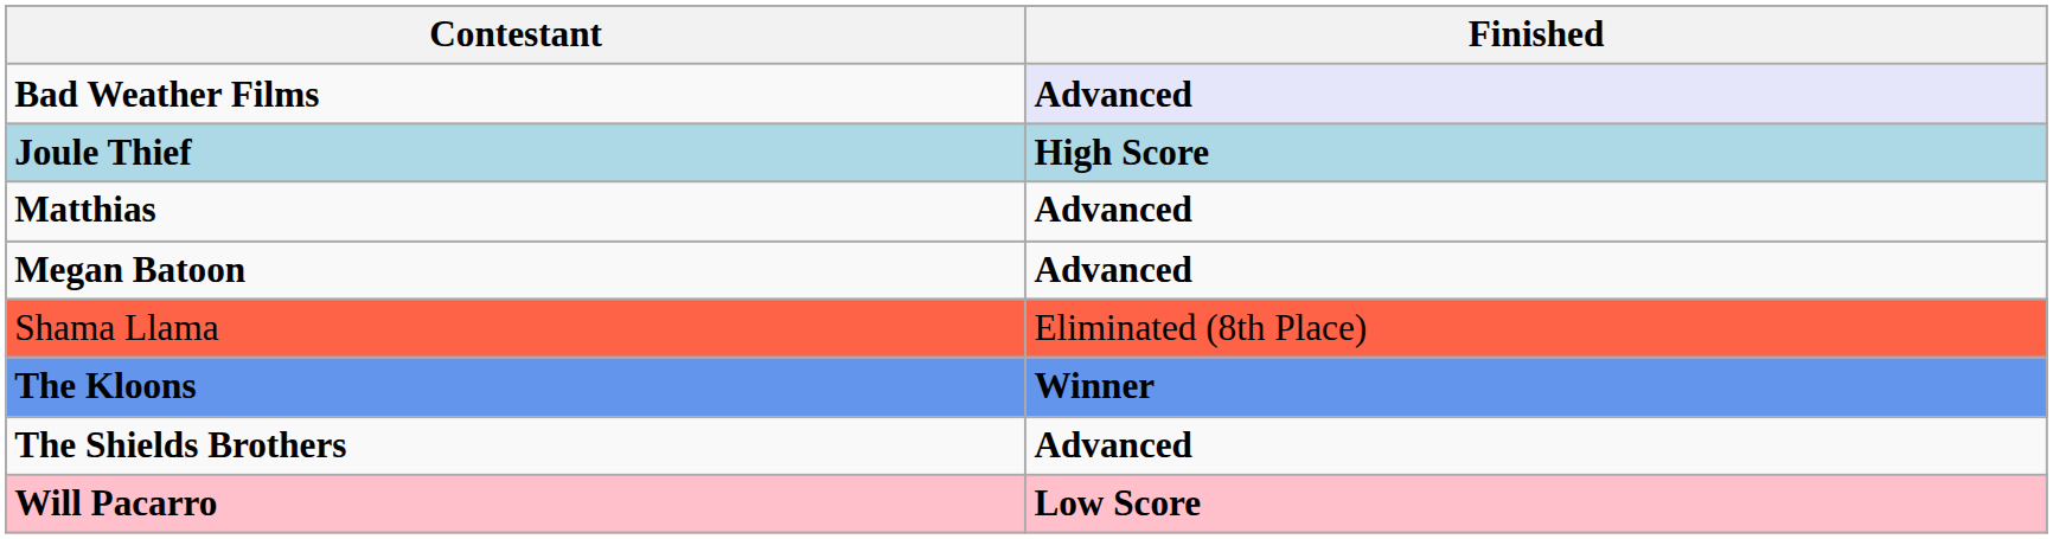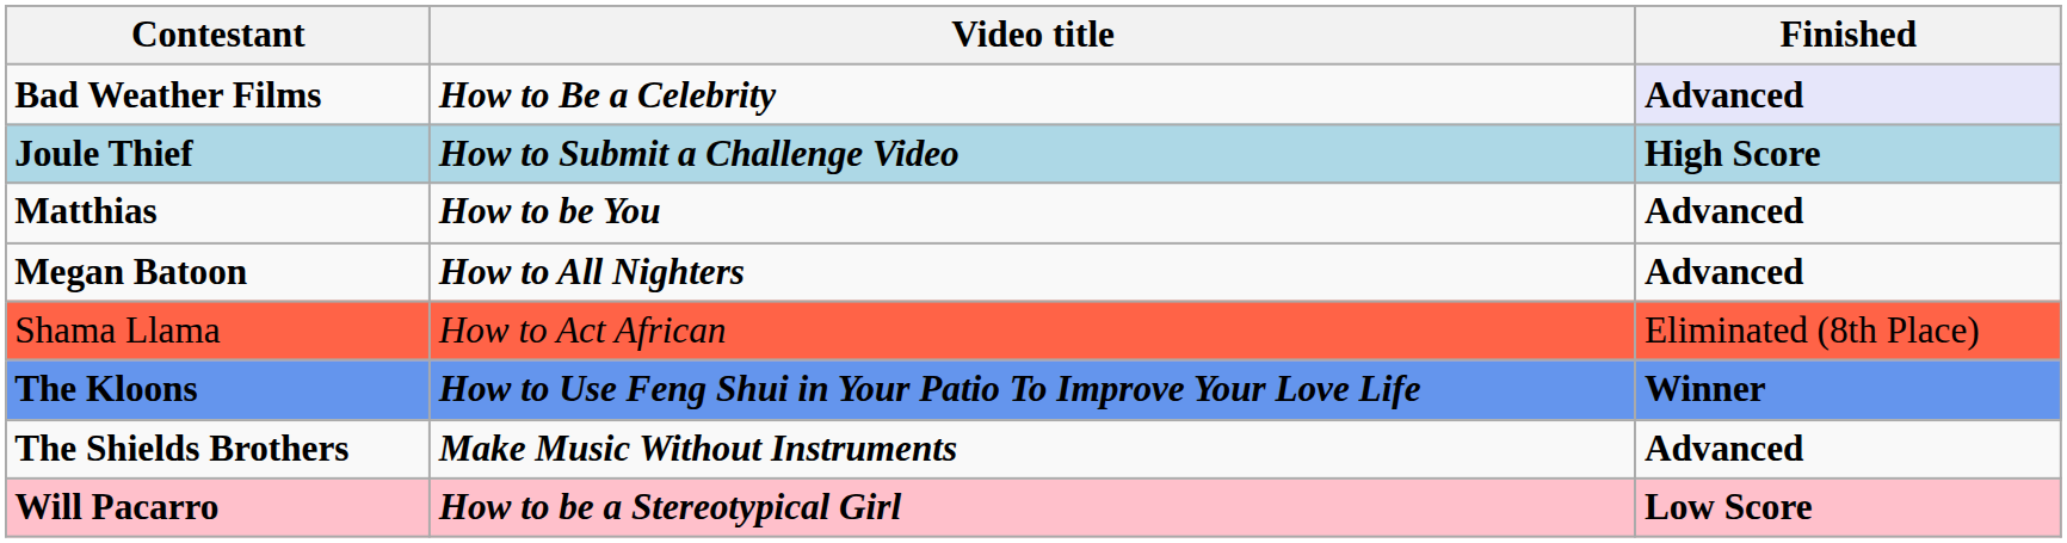 <table class="wikitable" width="100%">
 <tr>
 <th>Contestant</th>
+<th>Video title</th>
 <th>Finished</th>
 </tr>
 <tr>
 <td><strong>Bad Weather Films</strong></td>
+<td><strong><em>How to Be a Celebrity</em></strong></td>
 <td style="background: lavender;"><strong>Advanced</strong></td>
 </tr>
 <tr>
 <td style="background:lightblue; color:black;"><strong>Joule Thief</strong></td>
+<td style="background:lightblue; color:black;"><strong><em>How to Submit a Challenge Video</em></strong></td>
 <td style="background:lightblue; color:black;"><strong>High Score </strong></td>
 </tr>
 <tr>
 <td><strong>Matthias</strong></td>
+<td><strong><em>How to be You</em></strong></td>
 <td><strong>Advanced</strong></td>
 </tr>
 <tr>
 <td><strong>Megan Batoon</strong></td>
+<td><strong><em>How to All Nighters</em></strong></td>
 <td><strong>Advanced</strong></td>
 </tr>
 <tr>
 <td style="background:tomato; color:black;">Shama Llama</td>
+<td style="background:tomato; color:black;"><em>How to Act African</em></td>
 <td style="background:tomato; color:black;">Eliminated (8th Place)</td>
 </tr>
 <tr>
 <td style="background:cornflowerblue; color:black;"><strong>The Kloons</strong></td>
+<td style="background:cornflowerblue; color:black;"><strong><em>How to Use Feng Shui in Your Patio To Improve Your Love Life</em></strong></td>
 <td style="background:cornflowerblue; color:black;"><strong>Winner</strong></td>
 </tr>
 <tr>
 <td><strong>The Shields Brothers</strong></td>
+<td><strong><em>Make Music Without Instruments</em></strong></td>
 <td><strong>Advanced</strong></td>
 </tr>
 <tr>
 <td style="background:pink; color:black;"><strong>Will Pacarro</strong></td>
+<td style="background:pink; color:black;"><strong><em>How to be a Stereotypical Girl</em></strong></td>
 <td style="background:pink; color:black;"><strong>Low Score</strong></td>
 </tr>
 </table>
